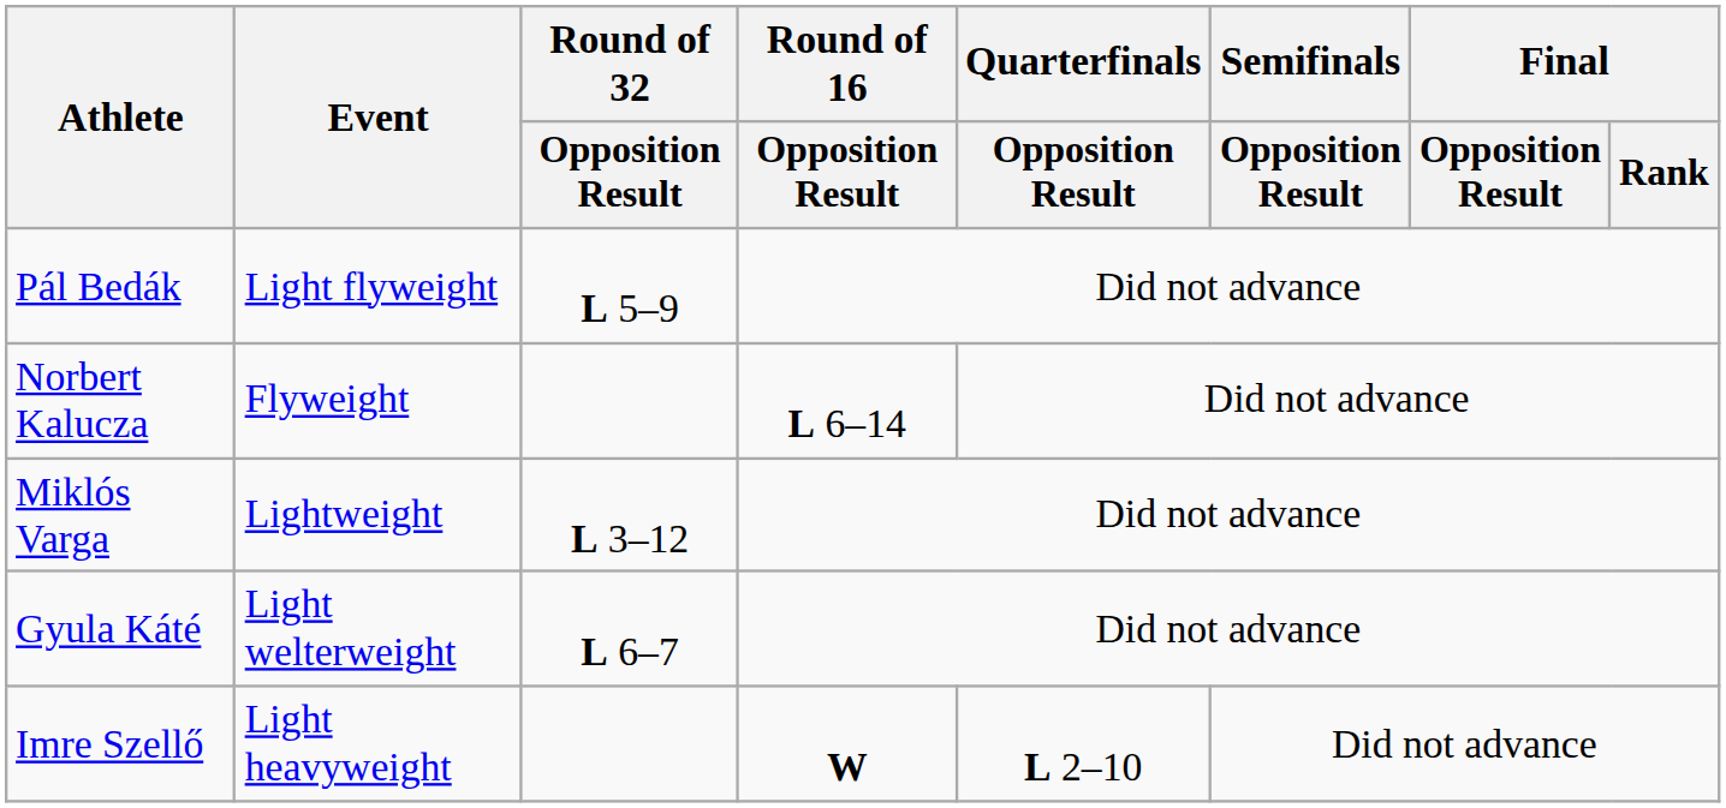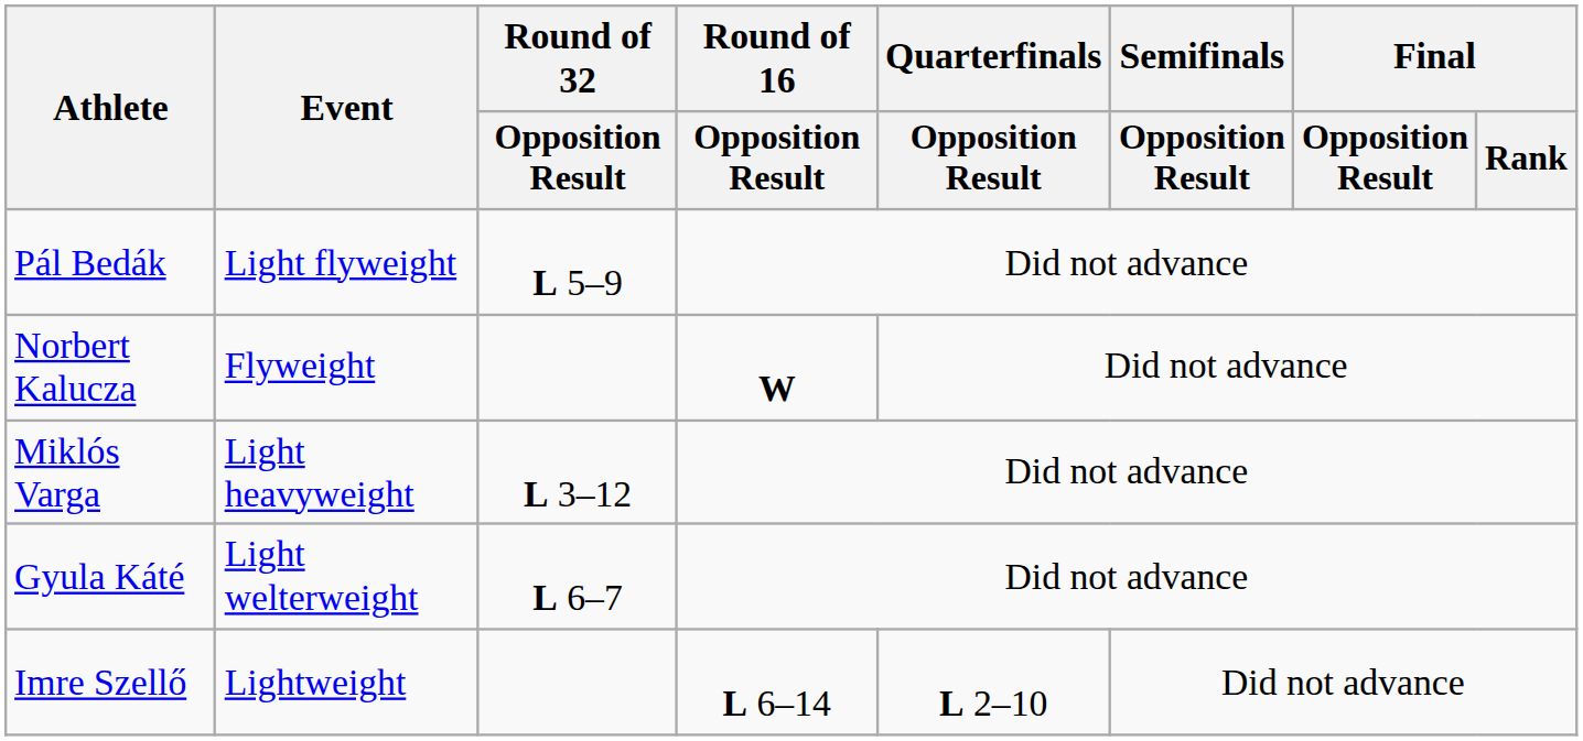 <table class="wikitable" style="font-size:90%">
 <tr>
 <th rowspan="2">Athlete</th>
 <th rowspan="2">Event</th>
 <th>Round of 32</th>
 <th>Round of 16</th>
 <th>Quarterfinals</th>
 <th>Semifinals</th>
 <th colspan=2>Final</th>
 </tr>
 <tr style="font-size:95%">
 <th>Opposition<br>Result</th>
 <th>Opposition<br>Result</th>
 <th>Opposition<br>Result</th>
 <th>Opposition<br>Result</th>
 <th>Opposition<br>Result</th>
 <th>Rank</th>
 </tr>
 <tr align=center>
 <td align=left><a href='#'>Pál Bedák</a></td>
 <td align=left><a href='#'>Light flyweight</a></td>
 <td><br><strong>L</strong> 5–9</td>
 <td colspan=5>Did not advance</td>
 </tr>
 <tr align=center>
 <td align=left><a href='#'>Norbert Kalucza</a></td>
 <td align=left><a href='#'>Flyweight</a></td>
 <td></td>
-<td><br><strong>L</strong> 6–14</td>
+<td><br><strong>W</strong> </td>
 <td colspan=4>Did not advance</td>
 </tr>
 <tr align=center>
 <td align=left><a href='#'>Miklós Varga</a></td>
-<td align=left><a href='#'>Lightweight</a></td>
+<td align=left><a href='#'>Light heavyweight</a></td>
 <td><br><strong>L</strong> 3–12</td>
 <td colspan=5>Did not advance</td>
 </tr>
 <tr align=center>
 <td align=left><a href='#'>Gyula Káté</a></td>
 <td align=left><a href='#'>Light welterweight</a></td>
 <td><br><strong>L</strong> 6–7</td>
 <td colspan=5>Did not advance</td>
 </tr>
 <tr align=center>
 <td align=left><a href='#'>Imre Szellő</a></td>
-<td align=left><a href='#'>Light heavyweight</a></td>
+<td align=left><a href='#'>Lightweight</a></td>
 <td></td>
-<td><br><strong>W</strong> </td>
+<td><br><strong>L</strong> 6–14</td>
 <td><br><strong>L</strong> 2–10</td>
 <td colspan=3>Did not advance</td>
 </tr>
 </table>
